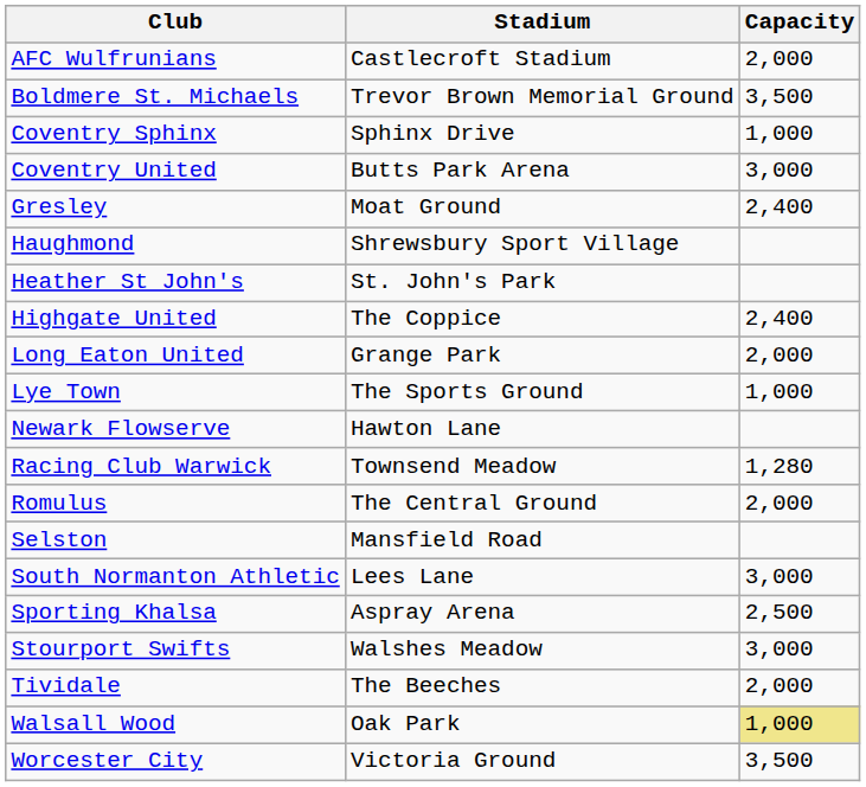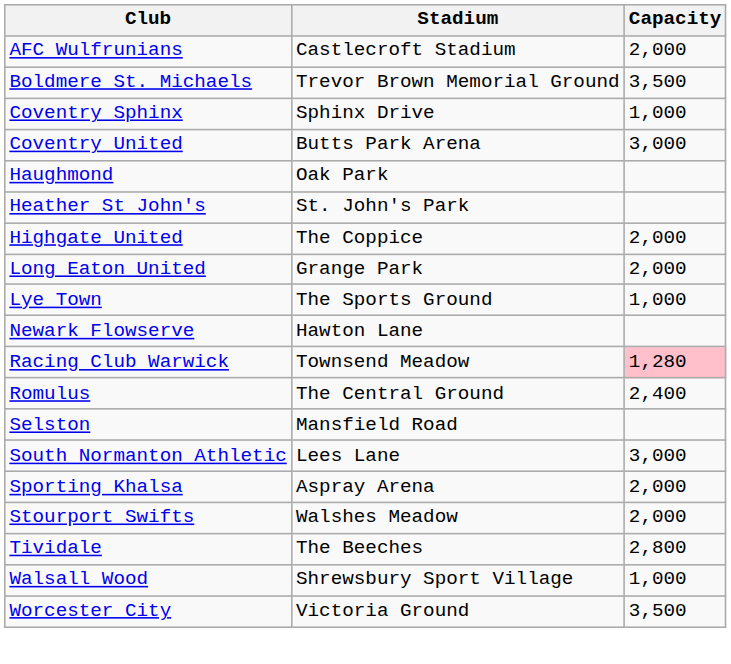 <table class="wikitable sortable" style="font-size:95%">
 <tr>
 <th>Club</th>
 <th>Stadium</th>
 <th>Capacity</th>
 </tr>
 <tr>
 <td><a href='#'>AFC Wulfrunians</a></td>
 <td>Castlecroft Stadium</td>
 <td>2,000</td>
 </tr>
 <tr>
 <td><a href='#'>Boldmere St. Michaels</a></td>
 <td>Trevor Brown Memorial Ground</td>
 <td>3,500</td>
 </tr>
 <tr>
 <td><a href='#'>Coventry Sphinx</a></td>
 <td>Sphinx Drive</td>
 <td>1,000</td>
 </tr>
 <tr>
 <td><a href='#'>Coventry United</a></td>
 <td>Butts Park Arena</td>
 <td>3,000</td>
 </tr>
 <tr>
-<td><a href='#'>Gresley</a></td>
-<td>Moat Ground</td>
-<td>2,400</td>
-</tr>
-<tr>
 <td><a href='#'>Haughmond</a></td>
-<td>Shrewsbury Sport Village</td>
+<td>Oak Park</td>
 <td></td>
 </tr>
 <tr>
 <td><a href='#'>Heather St John's</a></td>
 <td>St. John's Park</td>
 <td></td>
 </tr>
 <tr>
 <td><a href='#'>Highgate United</a></td>
 <td>The Coppice</td>
-<td>2,400</td>
+<td>2,000</td>
 </tr>
 <tr>
 <td><a href='#'>Long Eaton United</a></td>
 <td>Grange Park</td>
 <td>2,000</td>
 </tr>
 <tr>
 <td><a href='#'>Lye Town</a></td>
 <td>The Sports Ground</td>
 <td>1,000</td>
 </tr>
 <tr>
 <td><a href='#'>Newark Flowserve</a></td>
 <td>Hawton Lane</td>
 </tr>
 <tr>
 <td><a href='#'>Racing Club Warwick</a></td>
 <td>Townsend Meadow</td>
-<td>1,280</td>
+<td style="background: pink;">1,280</td>
 </tr>
 <tr>
 <td><a href='#'>Romulus</a></td>
 <td>The Central Ground</td>
-<td>2,000</td>
+<td>2,400</td>
 </tr>
 <tr>
 <td><a href='#'>Selston</a></td>
 <td>Mansfield Road</td>
 </tr>
 <tr>
 <td><a href='#'>South Normanton Athletic</a></td>
 <td>Lees Lane</td>
 <td>3,000</td>
 </tr>
 <tr>
 <td><a href='#'>Sporting Khalsa</a></td>
 <td>Aspray Arena</td>
-<td>2,500</td>
+<td>2,000</td>
 </tr>
 <tr>
 <td><a href='#'>Stourport Swifts</a></td>
 <td>Walshes Meadow</td>
-<td>3,000</td>
+<td>2,000</td>
 </tr>
 <tr>
 <td><a href='#'>Tividale</a></td>
 <td>The Beeches</td>
-<td>2,000</td>
+<td>2,800</td>
 </tr>
 <tr>
 <td><a href='#'>Walsall Wood</a></td>
-<td>Oak Park</td>
-<td style="background: khaki;">1,000</td>
+<td>Shrewsbury Sport Village</td>
+<td>1,000</td>
 </tr>
 <tr>
 <td><a href='#'>Worcester City</a></td>
 <td>Victoria Ground</td>
 <td>3,500</td>
 </tr>
 </table>
